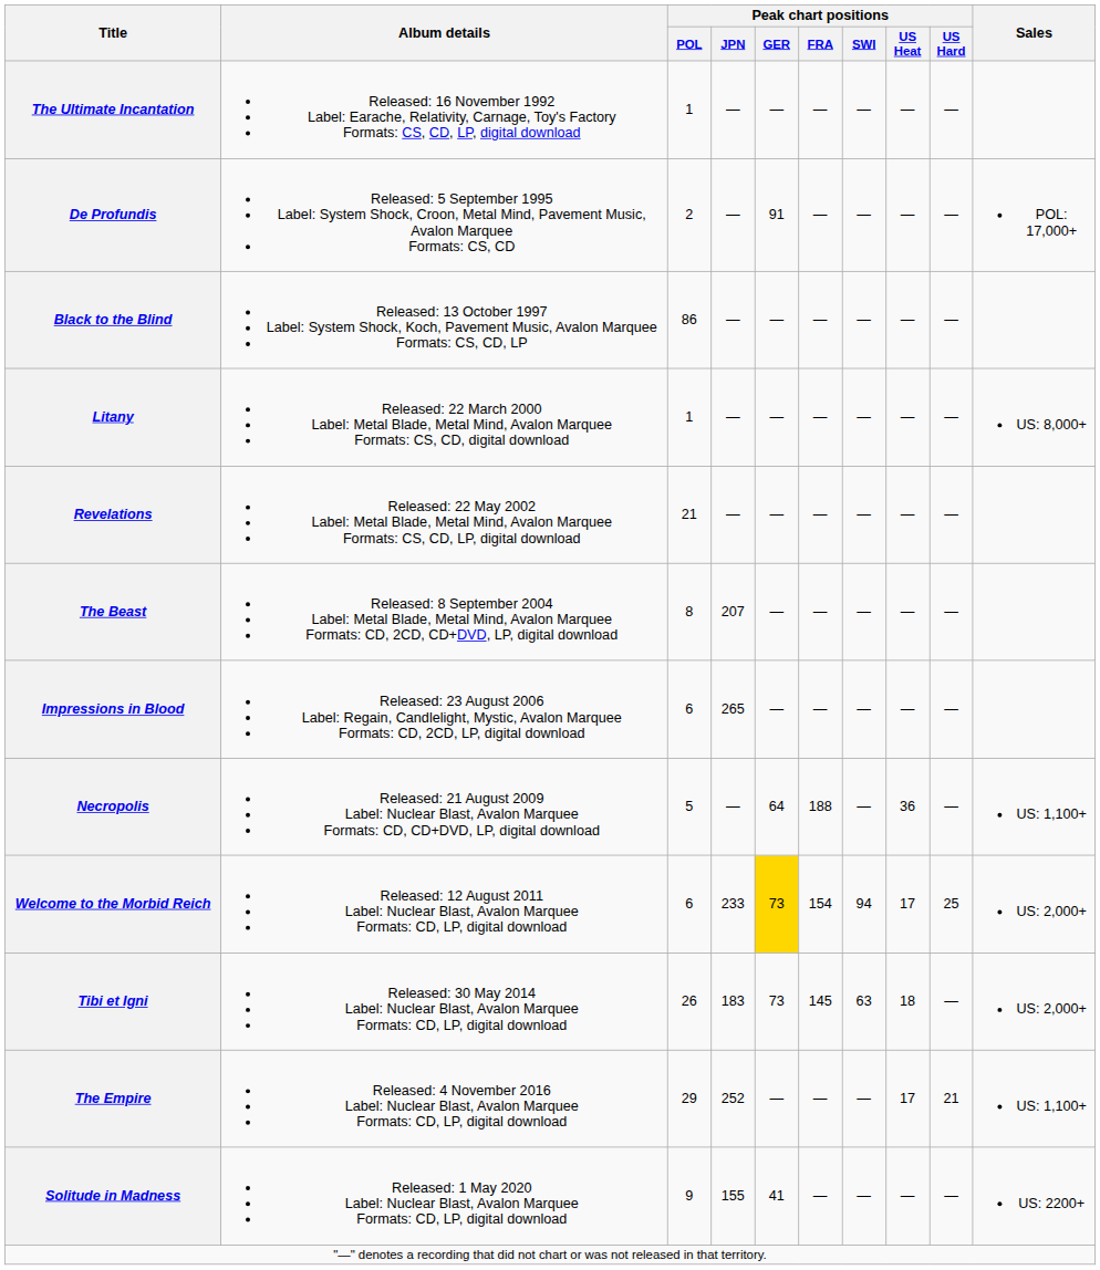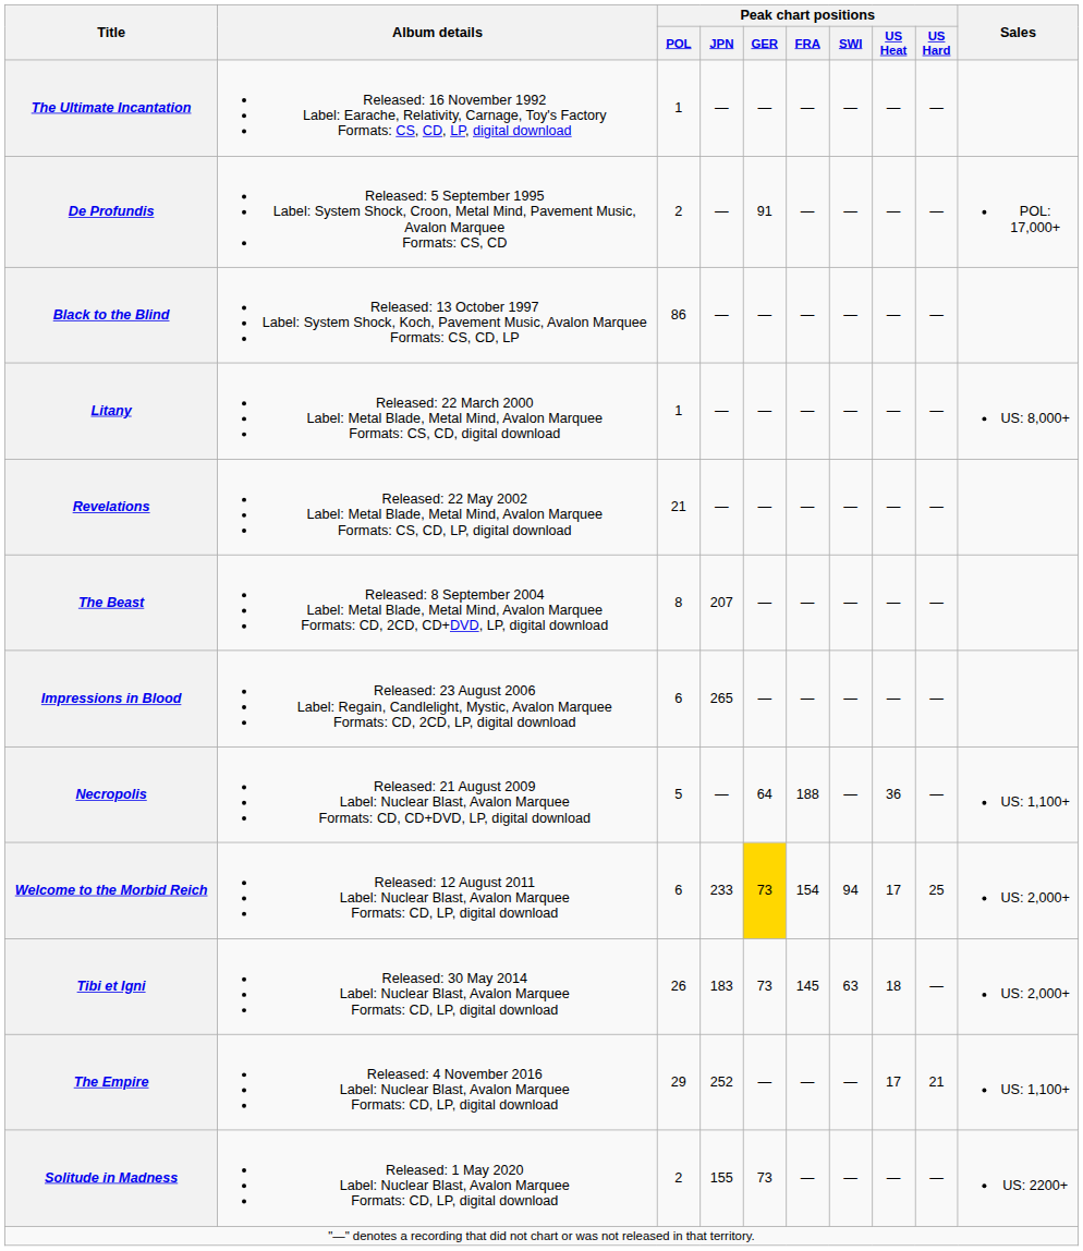 <table class="wikitable plainrowheaders" style="text-align:center;">
 <tr>
 <th scope="col" rowspan="2" style="width:15em;">Title</th>
 <th scope="col" rowspan="2">Album details</th>
 <th scope="col" colspan="7">Peak chart positions</th>
 <th scope="col" rowspan="2">Sales</th>
 </tr>
 <tr>
 <th scope="col" style="width:3em;font-size:90%;"><a href='#'>POL</a><br></th>
 <th scope="col" style="width:3em;font-size:90%;"><a href='#'>JPN</a><br></th>
 <th scope="col" style="width:3em;font-size:90%;"><a href='#'>GER</a><br></th>
 <th scope="col" style="width:3em;font-size:90%;"><a href='#'>FRA</a><br></th>
 <th scope="col" style="width:3em;font-size:90%;"><a href='#'>SWI</a><br></th>
 <th scope="col" style="width:3em;font-size:90%;"><a href='#'>US Heat</a><br></th>
 <th scope="col" style="width:3em;font-size:90%;"><a href='#'>US Hard</a><br></th>
 </tr>
 <tr>
 <th scope="row"><em><a href='#'>The Ultimate Incantation</a></em></th>
 <td><br><ul><li>Released: 16 November 1992</li><li>Label: Earache, Relativity, Carnage, Toy's Factory</li><li>Formats: <a href='#'>CS</a>, <a href='#'>CD</a>, <a href='#'>LP</a>, <a href='#'>digital download</a></li></ul></td>
 <td>1</td>
 <td>—</td>
 <td>—</td>
 <td>—</td>
 <td>—</td>
 <td>—</td>
 <td>—</td>
 <td></td>
 </tr>
 <tr>
 <th scope="row"><em><a href='#'>De Profundis</a></em></th>
 <td><br><ul><li>Released: 5 September 1995</li><li>Label: System Shock, Croon, Metal Mind, Pavement Music, Avalon Marquee</li><li>Formats: CS, CD</li></ul></td>
 <td>2</td>
 <td>—</td>
 <td>91</td>
 <td>—</td>
 <td>—</td>
 <td>—</td>
 <td>—</td>
 <td><br><ul><li>POL: 17,000+</li></ul></td>
 </tr>
 <tr>
 <th scope="row"><em><a href='#'>Black to the Blind</a></em></th>
 <td><br><ul><li>Released: 13 October 1997</li><li>Label: System Shock, Koch, Pavement Music, Avalon Marquee</li><li>Formats: CS, CD, LP</li></ul></td>
 <td>86</td>
 <td>—</td>
 <td>—</td>
 <td>—</td>
 <td>—</td>
 <td>—</td>
 <td>—</td>
 <td></td>
 </tr>
 <tr>
 <th scope="row"><em><a href='#'>Litany</a></em></th>
 <td><br><ul><li>Released: 22 March 2000</li><li>Label: Metal Blade, Metal Mind, Avalon Marquee</li><li>Formats: CS, CD, digital download</li></ul></td>
 <td>1</td>
 <td>—</td>
 <td>—</td>
 <td>—</td>
 <td>—</td>
 <td>—</td>
 <td>—</td>
 <td><br><ul><li>US: 8,000+</li></ul></td>
 </tr>
 <tr>
 <th scope="row"><em><a href='#'>Revelations</a></em></th>
 <td><br><ul><li>Released: 22 May 2002</li><li>Label: Metal Blade, Metal Mind, Avalon Marquee</li><li>Formats: CS, CD, LP, digital download</li></ul></td>
 <td>21</td>
 <td>—</td>
 <td>—</td>
 <td>—</td>
 <td>—</td>
 <td>—</td>
 <td>—</td>
 <td></td>
 </tr>
 <tr>
 <th scope="row"><em><a href='#'>The Beast</a></em></th>
 <td><br><ul><li>Released: 8 September 2004</li><li>Label: Metal Blade, Metal Mind, Avalon Marquee</li><li>Formats: CD, 2CD, CD+<a href='#'>DVD</a>, LP, digital download</li></ul></td>
 <td>8</td>
 <td>207</td>
 <td>—</td>
 <td>—</td>
 <td>—</td>
 <td>—</td>
 <td>—</td>
 <td></td>
 </tr>
 <tr>
 <th scope="row"><em><a href='#'>Impressions in Blood</a></em></th>
 <td><br><ul><li>Released: 23 August 2006</li><li>Label: Regain, Candlelight, Mystic, Avalon Marquee</li><li>Formats: CD, 2CD, LP, digital download</li></ul></td>
 <td>6</td>
 <td>265</td>
 <td>—</td>
 <td>—</td>
 <td>—</td>
 <td>—</td>
 <td>—</td>
 <td></td>
 </tr>
 <tr>
 <th scope="row"><em><a href='#'>Necropolis</a></em></th>
 <td><br><ul><li>Released: 21 August 2009</li><li>Label: Nuclear Blast, Avalon Marquee</li><li>Formats: CD, CD+DVD, LP, digital download</li></ul></td>
 <td>5</td>
 <td>—</td>
 <td>64</td>
 <td>188</td>
 <td>—</td>
 <td>36</td>
 <td>—</td>
 <td><br><ul><li>US: 1,100+</li></ul></td>
 </tr>
 <tr>
 <th scope="row"><em><a href='#'>Welcome to the Morbid Reich</a></em></th>
 <td><br><ul><li>Released: 12 August 2011</li><li>Label: Nuclear Blast, Avalon Marquee</li><li>Formats: CD, LP, digital download</li></ul></td>
 <td>6</td>
 <td>233</td>
 <td style="background: gold;">73</td>
 <td>154</td>
 <td>94</td>
 <td>17</td>
 <td>25</td>
 <td><br><ul><li>US: 2,000+</li></ul></td>
 </tr>
 <tr>
 <th scope="row"><em><a href='#'>Tibi et Igni</a></em></th>
 <td><br><ul><li>Released: 30 May 2014</li><li>Label: Nuclear Blast, Avalon Marquee</li><li>Formats: CD, LP, digital download</li></ul></td>
 <td>26</td>
 <td>183</td>
 <td>73</td>
 <td>145</td>
 <td>63</td>
 <td>18</td>
 <td>—</td>
 <td><br><ul><li>US: 2,000+</li></ul></td>
 </tr>
 <tr>
 <th scope="row"><em><a href='#'>The Empire</a></em></th>
 <td><br><ul><li>Released: 4 November 2016</li><li>Label: Nuclear Blast, Avalon Marquee</li><li>Formats: CD, LP, digital download</li></ul></td>
 <td>29</td>
 <td>252</td>
 <td>—</td>
 <td>—</td>
 <td>—</td>
 <td>17</td>
 <td>21</td>
 <td><br><ul><li>US: 1,100+</li></ul></td>
 </tr>
 <tr>
 <th scope="row"><em><a href='#'>Solitude in Madness</a></em></th>
 <td><br><ul><li>Released: 1 May 2020</li><li>Label: Nuclear Blast, Avalon Marquee</li><li>Formats: CD, LP, digital download</li></ul></td>
-<td>9</td>
+<td>2</td>
 <td>155</td>
-<td>41</td>
+<td>73</td>
 <td>—</td>
 <td>—</td>
 <td>—</td>
 <td>—</td>
 <td><br><ul><li>US: 2200+</li></ul></td>
 </tr>
 <tr>
 <td colspan="10" style="font-size:90%">"—" denotes a recording that did not chart or was not released in that territory.</td>
 </tr>
 </table>
